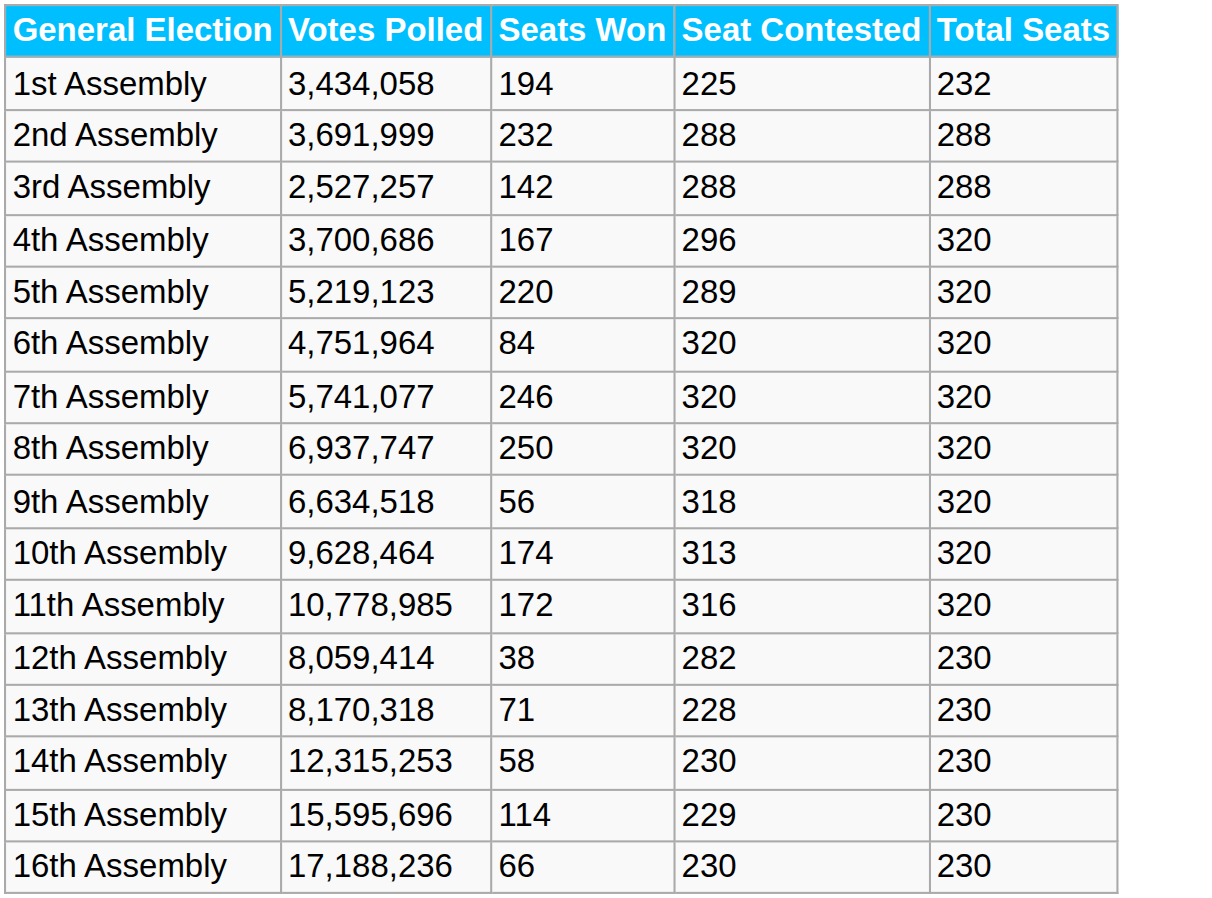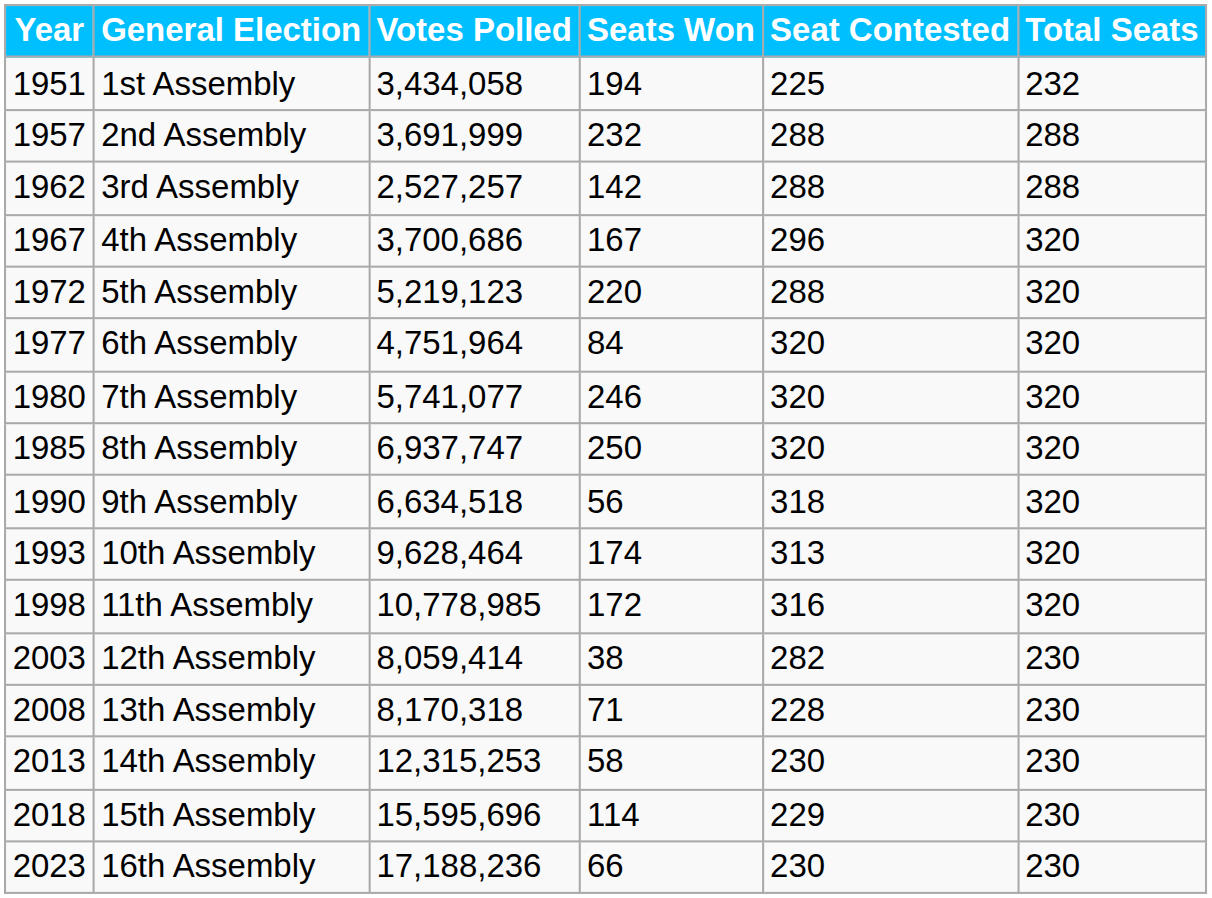 <table class="wikitable">
 <tr>
+<th style="background-color:#00BFFF; color:white">Year</th>
 <th style="background-color:#00BFFF; color:white">General Election</th>
 <th style="background-color:#00BFFF; color:white">Votes Polled</th>
 <th style="background-color:#00BFFF; color:white">Seats Won</th>
 <th style="background-color:#00BFFF; color:white">Seat Contested</th>
 <th style="background-color:#00BFFF; color:white">Total Seats</th>
 </tr>
 <tr>
+<td>1951</td>
 <td>1st Assembly</td>
 <td>3,434,058</td>
 <td>194</td>
 <td>225</td>
 <td>232</td>
 </tr>
 <tr>
+<td>1957</td>
 <td>2nd Assembly</td>
 <td>3,691,999</td>
 <td>232</td>
 <td>288</td>
 <td>288</td>
 </tr>
 <tr>
+<td>1962</td>
 <td>3rd Assembly</td>
 <td>2,527,257</td>
 <td>142</td>
 <td>288</td>
 <td>288</td>
 </tr>
 <tr>
+<td>1967</td>
 <td>4th Assembly</td>
 <td>3,700,686</td>
 <td>167</td>
 <td>296</td>
 <td>320</td>
 </tr>
 <tr>
+<td>1972</td>
 <td>5th Assembly</td>
 <td>5,219,123</td>
 <td>220</td>
-<td>289</td>
+<td>288</td>
 <td>320</td>
 </tr>
 <tr>
+<td>1977</td>
 <td>6th Assembly</td>
 <td>4,751,964</td>
 <td>84</td>
 <td>320</td>
 <td>320</td>
 </tr>
 <tr>
+<td>1980</td>
 <td>7th Assembly</td>
 <td>5,741,077</td>
 <td>246</td>
 <td>320</td>
 <td>320</td>
 </tr>
 <tr>
+<td>1985</td>
 <td>8th Assembly</td>
 <td>6,937,747</td>
 <td>250</td>
 <td>320</td>
 <td>320</td>
 </tr>
 <tr>
+<td>1990</td>
 <td>9th Assembly</td>
 <td>6,634,518</td>
 <td>56</td>
 <td>318</td>
 <td>320</td>
 </tr>
 <tr>
+<td>1993</td>
 <td>10th Assembly</td>
 <td>9,628,464</td>
 <td>174</td>
 <td>313</td>
 <td>320</td>
 </tr>
 <tr>
+<td>1998</td>
 <td>11th Assembly</td>
 <td>10,778,985</td>
 <td>172</td>
 <td>316</td>
 <td>320</td>
 </tr>
 <tr>
+<td>2003</td>
 <td>12th Assembly</td>
 <td>8,059,414</td>
 <td>38</td>
 <td>282</td>
 <td>230</td>
 </tr>
 <tr>
+<td>2008</td>
 <td>13th Assembly</td>
 <td>8,170,318</td>
 <td>71</td>
 <td>228</td>
 <td>230</td>
 </tr>
 <tr>
+<td>2013</td>
 <td>14th Assembly</td>
 <td>12,315,253</td>
 <td>58</td>
 <td>230</td>
 <td>230</td>
 </tr>
 <tr>
+<td>2018</td>
 <td>15th Assembly</td>
 <td>15,595,696</td>
 <td>114</td>
 <td>229</td>
 <td>230</td>
 </tr>
 <tr>
+<td>2023</td>
 <td>16th Assembly</td>
 <td>17,188,236</td>
 <td>66</td>
 <td>230</td>
 <td>230</td>
 </tr>
 </table>
